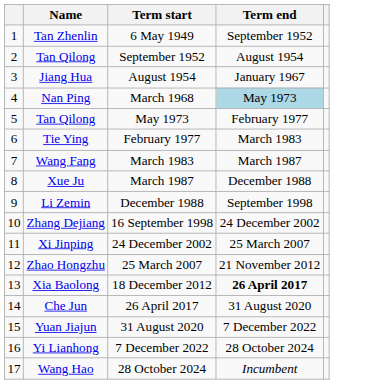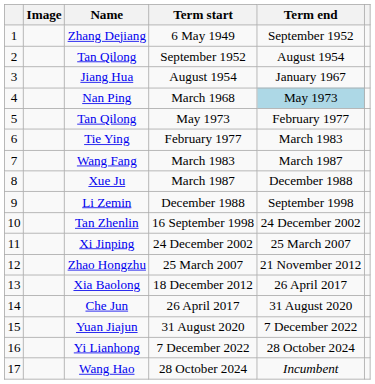 <table class="wikitable" style="text-align:center">
 <tr>
 <th></th>
+<th>Image</th>
 <th>Name</th>
 <th>Term start</th>
 <th>Term end</th>
 <th></th>
 </tr>
 <tr>
 <td>1</td>
-<td><a href='#'>Tan Zhenlin</a></td>
+<td></td>
+<td><a href='#'>Zhang Dejiang</a></td>
 <td>6 May 1949</td>
 <td>September 1952</td>
 <td></td>
 </tr>
 <tr>
 <td>2</td>
+<td></td>
 <td><a href='#'>Tan Qilong</a></td>
 <td>September 1952</td>
 <td>August 1954</td>
 <td></td>
 </tr>
 <tr>
 <td>3</td>
+<td></td>
 <td><a href='#'>Jiang Hua</a></td>
 <td>August 1954</td>
 <td>January 1967</td>
 <td></td>
 </tr>
 <tr>
 <td>4</td>
+<td></td>
 <td><a href='#'>Nan Ping</a></td>
 <td>March 1968</td>
 <td style="background: lightblue;">May 1973</td>
 <td></td>
 </tr>
 <tr>
 <td>5</td>
+<td></td>
 <td><a href='#'>Tan Qilong</a></td>
 <td>May 1973</td>
 <td>February 1977</td>
 <td></td>
 </tr>
 <tr>
 <td>6</td>
+<td></td>
 <td><a href='#'>Tie Ying</a></td>
 <td>February 1977</td>
 <td>March 1983</td>
 <td></td>
 </tr>
 <tr>
 <td>7</td>
+<td></td>
 <td><a href='#'>Wang Fang</a></td>
 <td>March 1983</td>
 <td>March 1987</td>
 <td></td>
 </tr>
 <tr>
 <td>8</td>
+<td></td>
 <td><a href='#'>Xue Ju</a></td>
 <td>March 1987</td>
 <td>December 1988</td>
 <td></td>
 </tr>
 <tr>
 <td>9</td>
+<td></td>
 <td><a href='#'>Li Zemin</a></td>
 <td>December 1988</td>
 <td>September 1998</td>
 <td></td>
 </tr>
 <tr>
 <td>10</td>
-<td><a href='#'>Zhang Dejiang</a></td>
+<td></td>
+<td><a href='#'>Tan Zhenlin</a></td>
 <td>16 September 1998</td>
 <td>24 December 2002</td>
 <td></td>
 </tr>
 <tr>
 <td>11</td>
+<td></td>
 <td><a href='#'>Xi Jinping</a></td>
 <td>24 December 2002</td>
 <td>25 March 2007</td>
 <td></td>
 </tr>
 <tr>
 <td>12</td>
+<td></td>
 <td><a href='#'>Zhao Hongzhu</a></td>
 <td>25 March 2007</td>
 <td>21 November 2012</td>
 <td></td>
 </tr>
 <tr>
 <td>13</td>
+<td></td>
 <td><a href='#'>Xia Baolong</a></td>
 <td>18 December 2012</td>
-<td><strong>26 April 2017</strong></td>
+<td>26 April 2017</td>
 <td></td>
 </tr>
 <tr>
 <td>14</td>
+<td></td>
 <td><a href='#'>Che Jun</a></td>
 <td>26 April 2017</td>
 <td>31 August 2020</td>
 <td></td>
 </tr>
 <tr>
 <td>15</td>
+<td></td>
 <td><a href='#'>Yuan Jiajun</a></td>
 <td>31 August 2020</td>
 <td>7 December 2022</td>
 <td></td>
 </tr>
 <tr>
 <td>16</td>
+<td></td>
 <td><a href='#'>Yi Lianhong</a></td>
 <td>7 December 2022</td>
 <td>28 October 2024</td>
 <td></td>
 </tr>
 <tr>
 <td>17</td>
+<td></td>
 <td><a href='#'>Wang Hao</a></td>
 <td>28 October 2024</td>
 <td><em>Incumbent</em></td>
 <td></td>
 </tr>
 </table>
